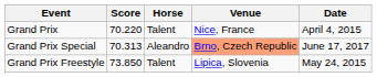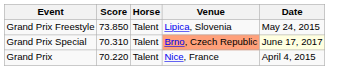 <table class="wikitable">
 <tr>
 <th>Event</th>
 <th>Score</th>
 <th>Horse</th>
 <th>Venue</th>
 <th>Date</th>
 </tr>
 <tr>
+<td>Grand Prix Freestyle</td>
+<td>73.850</td>
+<td>Talent</td>
+<td><a href='#'>Lipica</a>, Slovenia</td>
+<td>May 24, 2015</td>
+</tr>
+<tr>
+<td>Grand Prix Special</td>
+<td>70.310</td>
+<td>Talent</td>
+<td style="background: lightsalmon;"><a href='#'>Brno</a>, Czech Republic</td>
+<td style="background: lightyellow;">June 17, 2017</td>
+</tr>
+<tr>
 <td>Grand Prix</td>
 <td>70.220</td>
 <td>Talent</td>
 <td><a href='#'>Nice</a>, France</td>
 <td>April 4, 2015</td>
 </tr>
-<tr>
-<td>Grand Prix Special</td>
-<td>70.313</td>
-<td>Aleandro</td>
-<td style="background: lightsalmon;"><a href='#'>Brno</a>, Czech Republic</td>
-<td>June 17, 2017</td>
-</tr>
-<tr>
-<td>Grand Prix Freestyle</td>
-<td>73.850</td>
-<td>Talent</td>
-<td><a href='#'>Lipica</a>, Slovenia</td>
-<td>May 24, 2015</td>
-</tr>
 </table>
